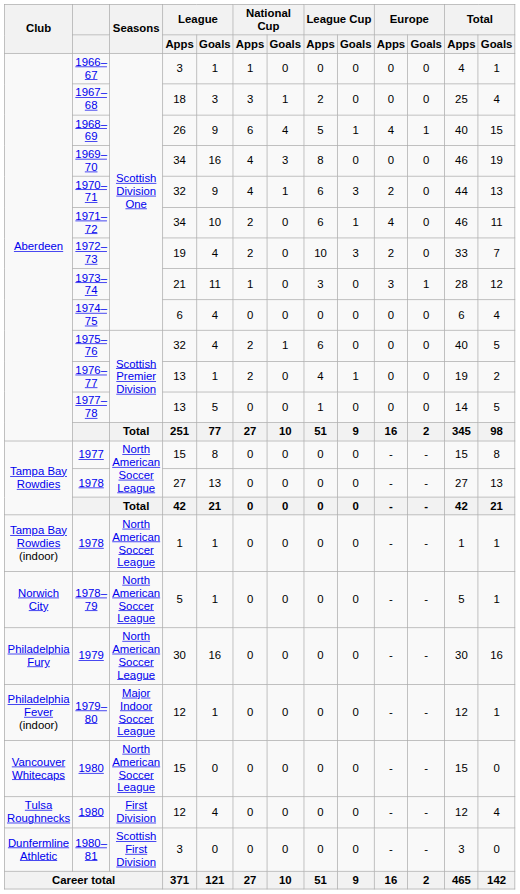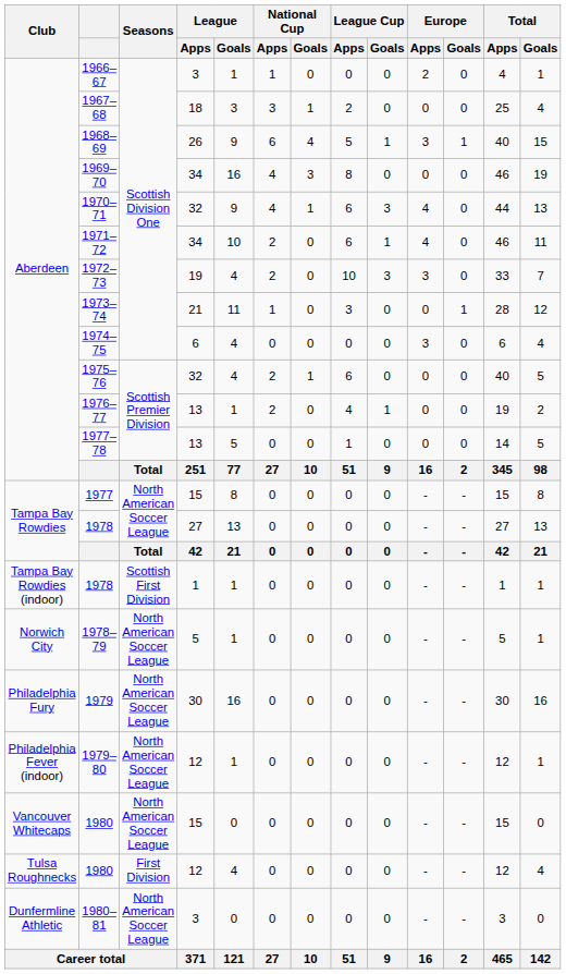 <table class="wikitable" style="text-align:center">
 <tr>
 <th rowspan="2">Club</th>
 <th></th>
 <th rowspan="2">Seasons</th>
 <th colspan="2">League</th>
 <th colspan="2">National Cup</th>
 <th colspan="2">League Cup</th>
 <th colspan="2">Europe</th>
 <th colspan="2">Total</th>
 </tr>
 <tr>
 <th></th>
 <th>Apps</th>
 <th>Goals</th>
 <th>Apps</th>
 <th>Goals</th>
 <th>Apps</th>
 <th>Goals</th>
 <th>Apps</th>
 <th>Goals</th>
 <th>Apps</th>
 <th>Goals</th>
 </tr>
 <tr>
 <td rowspan="13"><a href='#'>Aberdeen</a></td>
 <td><a href='#'>1966–67</a></td>
 <td rowspan="9"><a href='#'>Scottish Division One</a></td>
 <td>3</td>
 <td>1</td>
 <td>1</td>
 <td>0</td>
 <td>0</td>
 <td>0</td>
-<td>0</td>
+<td>2</td>
 <td>0</td>
 <td>4</td>
 <td>1</td>
 </tr>
 <tr>
 <td><a href='#'>1967–68</a></td>
 <td>18</td>
 <td>3</td>
 <td>3</td>
 <td>1</td>
 <td>2</td>
 <td>0</td>
 <td>0</td>
 <td>0</td>
 <td>25</td>
 <td>4</td>
 </tr>
 <tr>
 <td><a href='#'>1968–69</a></td>
 <td>26</td>
 <td>9</td>
 <td>6</td>
 <td>4</td>
 <td>5</td>
 <td>1</td>
-<td>4</td>
+<td>3</td>
 <td>1</td>
 <td>40</td>
 <td>15</td>
 </tr>
 <tr>
 <td><a href='#'>1969–70</a></td>
 <td>34</td>
 <td>16</td>
 <td>4</td>
 <td>3</td>
 <td>8</td>
 <td>0</td>
 <td>0</td>
 <td>0</td>
 <td>46</td>
 <td>19</td>
 </tr>
 <tr>
 <td><a href='#'>1970–71</a></td>
 <td>32</td>
 <td>9</td>
 <td>4</td>
 <td>1</td>
 <td>6</td>
 <td>3</td>
-<td>2</td>
+<td>4</td>
 <td>0</td>
 <td>44</td>
 <td>13</td>
 </tr>
 <tr>
 <td><a href='#'>1971–72</a></td>
 <td>34</td>
 <td>10</td>
 <td>2</td>
 <td>0</td>
 <td>6</td>
 <td>1</td>
 <td>4</td>
 <td>0</td>
 <td>46</td>
 <td>11</td>
 </tr>
 <tr>
 <td><a href='#'>1972–73</a></td>
 <td>19</td>
 <td>4</td>
 <td>2</td>
 <td>0</td>
 <td>10</td>
 <td>3</td>
-<td>2</td>
+<td>3</td>
 <td>0</td>
 <td>33</td>
 <td>7</td>
 </tr>
 <tr>
 <td><a href='#'>1973–74</a></td>
 <td>21</td>
 <td>11</td>
 <td>1</td>
 <td>0</td>
 <td>3</td>
 <td>0</td>
-<td>3</td>
+<td>0</td>
 <td>1</td>
 <td>28</td>
 <td>12</td>
 </tr>
 <tr>
 <td><a href='#'>1974–75</a></td>
 <td>6</td>
 <td>4</td>
 <td>0</td>
 <td>0</td>
 <td>0</td>
 <td>0</td>
-<td>0</td>
+<td>3</td>
 <td>0</td>
 <td>6</td>
 <td>4</td>
 </tr>
 <tr>
 <td><a href='#'>1975–76</a></td>
 <td rowspan="3"><a href='#'>Scottish Premier Division</a></td>
 <td>32</td>
 <td>4</td>
 <td>2</td>
 <td>1</td>
 <td>6</td>
 <td>0</td>
 <td>0</td>
 <td>0</td>
 <td>40</td>
 <td>5</td>
 </tr>
 <tr>
 <td><a href='#'>1976–77</a></td>
 <td>13</td>
 <td>1</td>
 <td>2</td>
 <td>0</td>
 <td>4</td>
 <td>1</td>
 <td>0</td>
 <td>0</td>
 <td>19</td>
 <td>2</td>
 </tr>
 <tr>
 <td><a href='#'>1977–78</a></td>
 <td>13</td>
 <td>5</td>
 <td>0</td>
 <td>0</td>
 <td>1</td>
 <td>0</td>
 <td>0</td>
 <td>0</td>
 <td>14</td>
 <td>5</td>
 </tr>
 <tr>
 <th></th>
 <th>Total</th>
 <th>251</th>
 <th>77</th>
 <th>27</th>
 <th>10</th>
 <th>51</th>
 <th>9</th>
 <th>16</th>
 <th>2</th>
 <th>345</th>
 <th>98</th>
 </tr>
 <tr>
 <td rowspan="3"><a href='#'>Tampa Bay Rowdies</a></td>
 <td><a href='#'>1977</a></td>
 <td rowspan="2"><a href='#'>North American Soccer League</a></td>
 <td>15</td>
 <td>8</td>
 <td>0</td>
 <td>0</td>
 <td>0</td>
 <td>0</td>
 <td>-</td>
 <td>-</td>
 <td>15</td>
 <td>8</td>
 </tr>
 <tr>
 <td><a href='#'>1978</a></td>
 <td>27</td>
 <td>13</td>
 <td>0</td>
 <td>0</td>
 <td>0</td>
 <td>0</td>
 <td>-</td>
 <td>-</td>
 <td>27</td>
 <td>13</td>
 </tr>
 <tr>
 <th></th>
 <th>Total</th>
 <th>42</th>
 <th>21</th>
 <th>0</th>
 <th>0</th>
 <th>0</th>
 <th>0</th>
 <th>-</th>
 <th>-</th>
 <th>42</th>
 <th>21</th>
 </tr>
 <tr>
 <td><a href='#'>Tampa Bay Rowdies</a> (indoor)</td>
 <td><a href='#'>1978</a></td>
-<td><a href='#'>North American Soccer League</a></td>
+<td><a href='#'>Scottish First Division</a></td>
 <td>1</td>
 <td>1</td>
 <td>0</td>
 <td>0</td>
 <td>0</td>
 <td>0</td>
 <td>-</td>
 <td>-</td>
 <td>1</td>
 <td>1</td>
 </tr>
 <tr>
 <td><a href='#'>Norwich City</a></td>
 <td><a href='#'>1978–79</a></td>
 <td><a href='#'>North American Soccer League</a></td>
 <td>5</td>
 <td>1</td>
 <td>0</td>
 <td>0</td>
 <td>0</td>
 <td>0</td>
 <td>-</td>
 <td>-</td>
 <td>5</td>
 <td>1</td>
 </tr>
 <tr>
 <td><a href='#'>Philadelphia Fury</a></td>
 <td><a href='#'>1979</a></td>
 <td><a href='#'>North American Soccer League</a></td>
 <td>30</td>
 <td>16</td>
 <td>0</td>
 <td>0</td>
 <td>0</td>
 <td>0</td>
 <td>-</td>
 <td>-</td>
 <td>30</td>
 <td>16</td>
 </tr>
 <tr>
 <td><a href='#'>Philadelphia Fever</a> (indoor)</td>
 <td><a href='#'>1979–80</a></td>
-<td><a href='#'>Major Indoor Soccer League</a></td>
+<td><a href='#'>North American Soccer League</a></td>
 <td>12</td>
 <td>1</td>
 <td>0</td>
 <td>0</td>
 <td>0</td>
 <td>0</td>
 <td>-</td>
 <td>-</td>
 <td>12</td>
 <td>1</td>
 </tr>
 <tr>
 <td><a href='#'>Vancouver Whitecaps</a></td>
 <td><a href='#'>1980</a></td>
 <td><a href='#'>North American Soccer League</a></td>
 <td>15</td>
 <td>0</td>
 <td>0</td>
 <td>0</td>
 <td>0</td>
 <td>0</td>
 <td>-</td>
 <td>-</td>
 <td>15</td>
 <td>0</td>
 </tr>
 <tr>
 <td><a href='#'>Tulsa Roughnecks</a></td>
 <td><a href='#'>1980</a></td>
 <td><a href='#'>First Division</a></td>
 <td>12</td>
 <td>4</td>
 <td>0</td>
 <td>0</td>
 <td>0</td>
 <td>0</td>
 <td>-</td>
 <td>-</td>
 <td>12</td>
 <td>4</td>
 </tr>
 <tr>
 <td><a href='#'>Dunfermline Athletic</a></td>
 <td><a href='#'>1980–81</a></td>
-<td><a href='#'>Scottish First Division</a></td>
+<td><a href='#'>North American Soccer League</a></td>
 <td>3</td>
 <td>0</td>
 <td>0</td>
 <td>0</td>
 <td>0</td>
 <td>0</td>
 <td>-</td>
 <td>-</td>
 <td>3</td>
 <td>0</td>
 </tr>
 <tr>
 <th colspan="3">Career total</th>
 <th>371</th>
 <th>121</th>
 <th>27</th>
 <th>10</th>
 <th>51</th>
 <th>9</th>
 <th>16</th>
 <th>2</th>
 <th>465</th>
 <th>142</th>
 </tr>
 </table>
